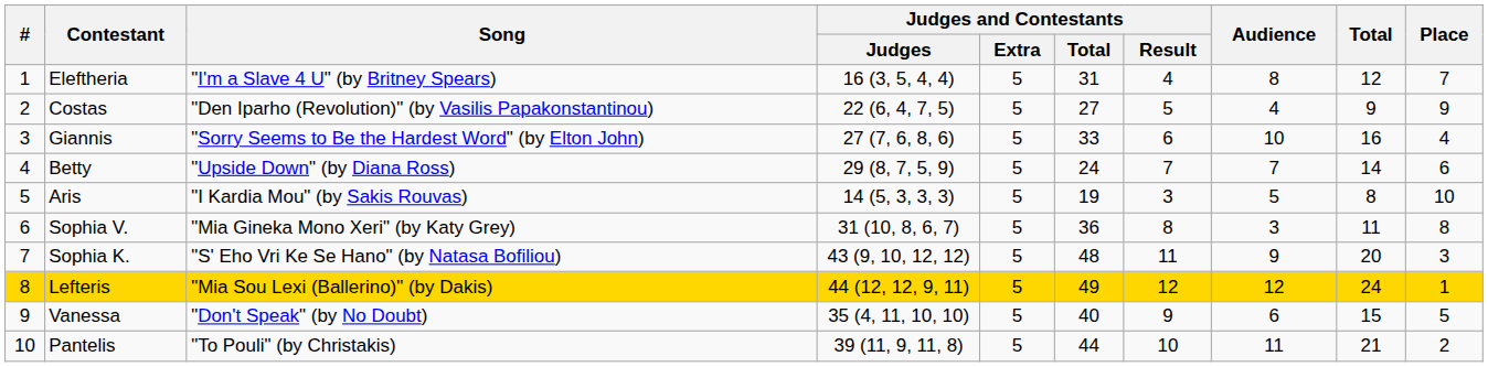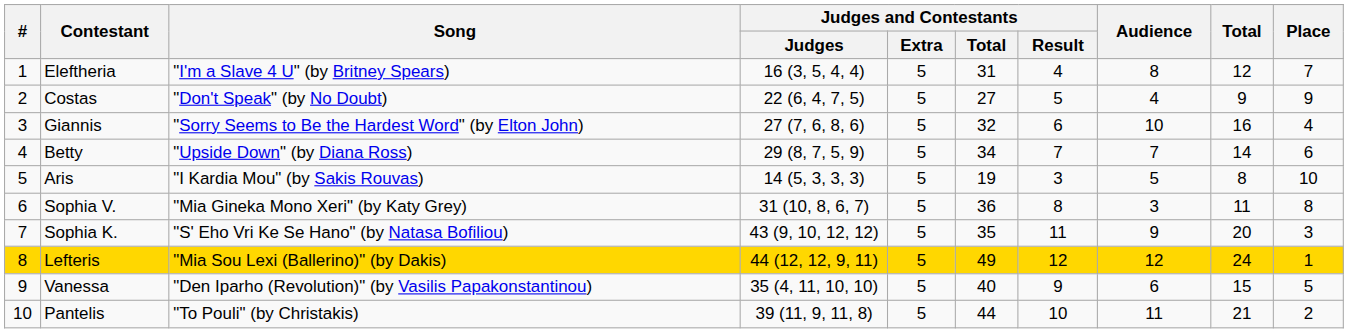 <table class="sortable wikitable" style="text-align:center;" width="100%">
 <tr>
 <th rowspan="2">#</th>
 <th rowspan="2">Contestant</th>
 <th rowspan="2">Song</th>
 <th colspan="4">Judges and Contestants</th>
 <th rowspan="2">Audience</th>
 <th rowspan="2">Total</th>
 <th rowspan="2">Place</th>
 </tr>
 <tr>
 <th width="11%">Judges</th>
 <th>Extra</th>
 <th>Total</th>
 <th>Result</th>
 </tr>
 <tr>
 <td>1</td>
 <td align="left">Eleftheria</td>
 <td align="left">"<a href='#'>I'm a Slave 4 U</a>" (by <a href='#'>Britney Spears</a>)</td>
 <td>16 (3, 5, 4, 4)</td>
 <td>5</td>
 <td>31</td>
 <td>4</td>
 <td>8</td>
 <td>12</td>
 <td>7</td>
 </tr>
 <tr>
 <td>2</td>
 <td align="left">Costas</td>
-<td align="left">"Den Iparho (Revolution)" (by <a href='#'>Vasilis Papakonstantinou</a>)</td>
+<td align="left">"<a href='#'>Don't Speak</a>" (by <a href='#'>No Doubt</a>)</td>
 <td>22 (6, 4, 7, 5)</td>
 <td>5</td>
 <td>27</td>
 <td>5</td>
 <td>4</td>
 <td>9</td>
 <td>9</td>
 </tr>
 <tr>
 <td>3</td>
 <td align="left">Giannis</td>
 <td align="left">"<a href='#'>Sorry Seems to Be the Hardest Word</a>" (by <a href='#'>Elton John</a>)</td>
 <td>27 (7, 6, 8, 6)</td>
 <td>5</td>
-<td>33</td>
+<td>32</td>
 <td>6</td>
 <td>10</td>
 <td>16</td>
 <td>4</td>
 </tr>
 <tr>
 <td>4</td>
 <td align="left">Betty</td>
 <td align="left">"<a href='#'>Upside Down</a>" (by <a href='#'>Diana Ross</a>)</td>
 <td>29 (8, 7, 5, 9)</td>
 <td>5</td>
-<td>24</td>
+<td>34</td>
 <td>7</td>
 <td>7</td>
 <td>14</td>
 <td>6</td>
 </tr>
 <tr>
 <td>5</td>
 <td align="left">Aris</td>
 <td align="left">"I Kardia Mou" (by <a href='#'>Sakis Rouvas</a>)</td>
 <td>14 (5, 3, 3, 3)</td>
 <td>5</td>
 <td>19</td>
 <td>3</td>
 <td>5</td>
 <td>8</td>
 <td>10</td>
 </tr>
 <tr>
 <td>6</td>
 <td align="left">Sophia V.</td>
 <td align="left">"Mia Gineka Mono Xeri" (by Katy Grey)</td>
 <td>31 (10, 8, 6, 7)</td>
 <td>5</td>
 <td>36</td>
 <td>8</td>
 <td>3</td>
 <td>11</td>
 <td>8</td>
 </tr>
 <tr>
 <td>7</td>
 <td align="left">Sophia K.</td>
 <td align="left">"S' Eho Vri Ke Se Hano" (by <a href='#'>Natasa Bofiliou</a>)</td>
 <td>43 (9, 10, 12, 12)</td>
 <td>5</td>
-<td>48</td>
+<td>35</td>
 <td>11</td>
 <td>9</td>
 <td>20</td>
 <td>3</td>
 </tr>
 <tr bgcolor="gold">
 <td>8</td>
 <td align="left">Lefteris</td>
 <td align="left">"Mia Sou Lexi (Ballerino)" (by Dakis)</td>
 <td>44 (12, 12, 9, 11)</td>
 <td>5</td>
 <td>49</td>
 <td>12</td>
 <td>12</td>
 <td>24</td>
 <td>1</td>
 </tr>
 <tr>
 <td>9</td>
 <td align="left">Vanessa</td>
-<td align="left">"<a href='#'>Don't Speak</a>" (by <a href='#'>No Doubt</a>)</td>
+<td align="left">"Den Iparho (Revolution)" (by <a href='#'>Vasilis Papakonstantinou</a>)</td>
 <td>35 (4, 11, 10, 10)</td>
 <td>5</td>
 <td>40</td>
 <td>9</td>
 <td>6</td>
 <td>15</td>
 <td>5</td>
 </tr>
 <tr>
 <td>10</td>
 <td align="left">Pantelis</td>
 <td align="left">"To Pouli" (by Christakis)</td>
 <td>39 (11, 9, 11, 8)</td>
 <td>5</td>
 <td>44</td>
 <td>10</td>
 <td>11</td>
 <td>21</td>
 <td>2</td>
 </tr>
 </table>
